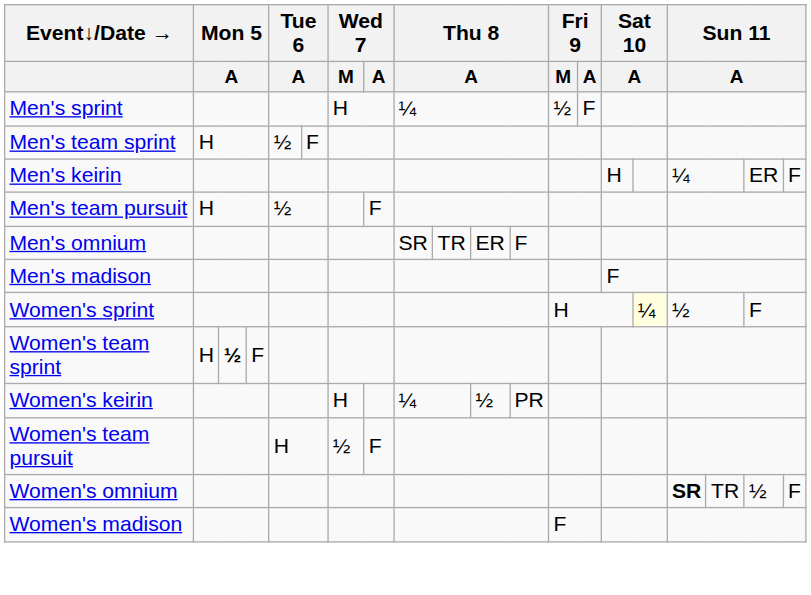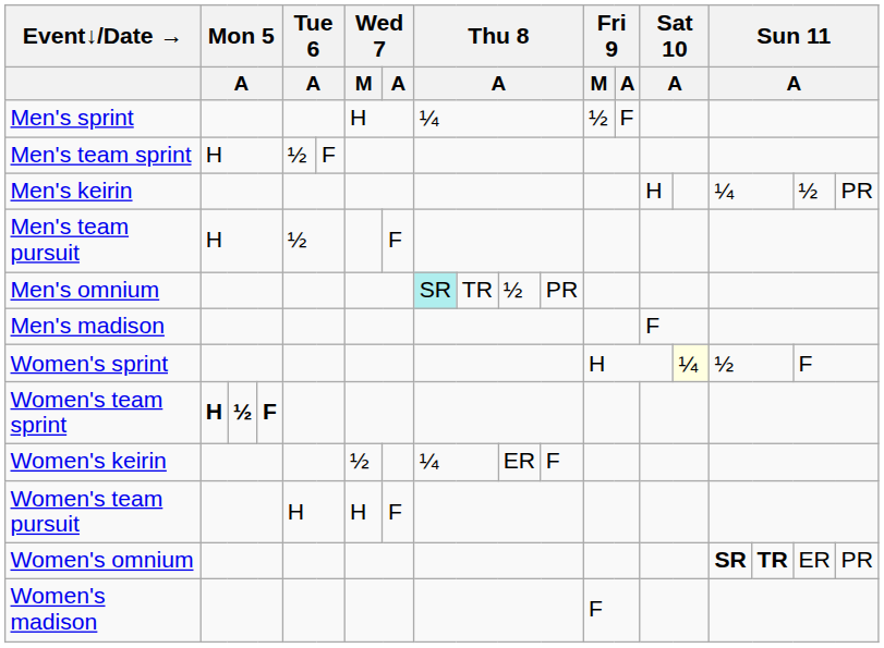 <table class="wikitable olympic-schedule cycling-2024">
 <tr>
 <th>Event↓/Date →</th>
 <th colspan="3">Mon 5</th>
 <th colspan="2">Tue 6</th>
 <th colspan="2">Wed 7</th>
 <th colspan="4">Thu 8</th>
 <th colspan="2">Fri 9</th>
 <th colspan="2">Sat 10</th>
 <th colspan="4">Sun 11</th>
 </tr>
 <tr style="font-size:90%">
 <th></th>
 <th colspan=3>A</th>
 <th colspan=2>A</th>
 <th>M</th>
 <th>A</th>
 <th colspan=4>A</th>
 <th>M</th>
 <th>A</th>
 <th colspan=2>A</th>
 <th colspan=4>A</th>
 </tr>
 <tr>
 <td class="event"><a href='#'>Men's sprint</a></td>
 <td colspan=3></td>
 <td colspan=2></td>
 <td colspan=2 class="heats">H</td>
 <td colspan=4 class="quarterfinals">¼</td>
 <td class="semifinals">½</td>
 <td class="final">F</td>
 <td colspan=2></td>
 <td colspan=4></td>
 </tr>
 <tr>
 <td class="event"><a href='#'>Men's team sprint</a></td>
 <td colspan=3 class="heats">H</td>
 <td class="semifinals">½</td>
 <td class="final">F</td>
 <td colspan=2></td>
 <td colspan=4></td>
 <td colspan=2></td>
 <td colspan=2></td>
 <td colspan=4></td>
 </tr>
 <tr>
 <td class="event"><a href='#'>Men's keirin</a></td>
 <td colspan=3></td>
 <td colspan=2></td>
 <td colspan=2></td>
 <td colspan=4></td>
 <td colspan=2></td>
 <td class="heats">H</td>
 <td></td>
 <td colspan=2 class="quarterfinals">¼</td>
-<td class="heats">ER</td>
-<td class="final">F</td>
+<td class="semifinals">½</td>
+<td class="final">PR</td>
 </tr>
 <tr>
 <td class="event"><a href='#'>Men's team pursuit</a></td>
 <td colspan=3 class="heats">H</td>
 <td colspan=2 class="semifinals">½</td>
 <td></td>
 <td class="final">F</td>
 <td colspan=4></td>
 <td colspan=2></td>
 <td colspan=2></td>
 <td colspan=4></td>
 </tr>
 <tr>
 <td class="event"><a href='#'>Men's omnium</a></td>
 <td colspan=3></td>
 <td colspan=2></td>
 <td colspan=2></td>
-<td class="heats">SR</td>
+<td class="heats" style="background: paleturquoise;">SR</td>
 <td class="heats">TR</td>
-<td class="heats">ER</td>
-<td class="final">F</td>
+<td class="semifinals">½</td>
+<td class="final">PR</td>
 <td colspan=2></td>
 <td colspan=2></td>
 <td colspan=4></td>
 </tr>
 <tr>
 <td class="event"><a href='#'>Men's madison</a></td>
 <td colspan=3></td>
 <td colspan=2></td>
 <td colspan=2></td>
 <td colspan=4></td>
 <td colspan=2></td>
 <td colspan=2 class="final">F</td>
 <td colspan=4></td>
 </tr>
 <tr>
 <td class="event"><a href='#'>Women's sprint</a></td>
 <td colspan=3></td>
 <td colspan=2></td>
 <td colspan=2></td>
 <td colspan=4></td>
 <td colspan=3 class="heats">H</td>
 <td class="quarterfinals" style="background: lightyellow;">¼</td>
 <td colspan=2 class="semifinals">½</td>
 <td colspan=2 class="final">F</td>
 </tr>
 <tr>
 <td class="event"><a href='#'>Women's team sprint</a></td>
-<td class="heats">H</td>
+<td class="heats"><strong>H</strong></td>
 <td class="semifinals"><strong>½</strong></td>
-<td class="final">F</td>
+<td class="final"><strong>F</strong></td>
 <td colspan=2></td>
 <td colspan=2></td>
 <td colspan=4></td>
 <td colspan=2></td>
 <td colspan=2></td>
 <td colspan=4></td>
 </tr>
 <tr>
 <td class="event"><a href='#'>Women's keirin</a></td>
 <td colspan=3></td>
 <td colspan=2></td>
-<td class="heats">H</td>
+<td class="semifinals">½</td>
 <td></td>
 <td colspan=2 class="quarterfinals">¼</td>
-<td class="semifinals">½</td>
-<td class="final">PR</td>
+<td class="heats">ER</td>
+<td class="final">F</td>
 <td colspan=2></td>
 <td colspan=2></td>
 <td colspan=4></td>
 </tr>
 <tr>
 <td class="event"><a href='#'>Women's team pursuit</a></td>
 <td colspan=3></td>
 <td colspan=2 class="heats">H</td>
-<td class="semifinals">½</td>
+<td class="heats">H</td>
 <td class="final">F</td>
 <td colspan=4></td>
 <td colspan=2></td>
 <td colspan=2></td>
 <td colspan=4></td>
 </tr>
 <tr>
 <td class="event"><a href='#'>Women's omnium</a></td>
 <td colspan=3></td>
 <td colspan=2></td>
 <td colspan=2></td>
 <td colspan=4></td>
 <td colspan=2></td>
 <td colspan=2></td>
 <td class="heats"><strong>SR</strong></td>
-<td class="heats">TR</td>
-<td class="semifinals">½</td>
-<td class="final">F</td>
+<td class="heats"><strong>TR</strong></td>
+<td class="heats">ER</td>
+<td class="final">PR</td>
 </tr>
 <tr>
 <td class="event"><a href='#'>Women's madison</a></td>
 <td colspan=3></td>
 <td colspan=2></td>
 <td colspan=2></td>
 <td colspan=4></td>
 <td colspan=2 class="final">F</td>
 <td colspan=2></td>
 <td colspan=4></td>
 </tr>
 </table>
